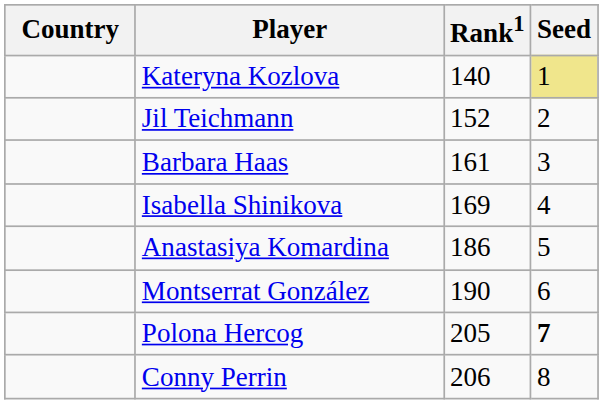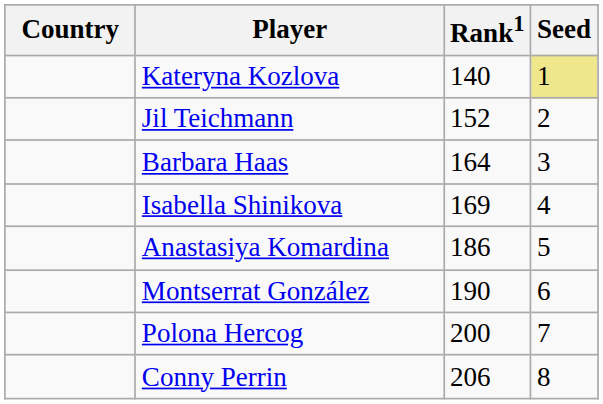 <table class="sortable wikitable">
 <tr>
 <th width="70">Country</th>
 <th width="175">Player</th>
 <th>Rank<sup>1</sup></th>
 <th>Seed</th>
 </tr>
 <tr>
 <td></td>
 <td><a href='#'>Kateryna Kozlova</a></td>
 <td>140</td>
 <td style="background: khaki;">1</td>
 </tr>
 <tr>
 <td></td>
 <td><a href='#'>Jil Teichmann</a></td>
 <td>152</td>
 <td>2</td>
 </tr>
 <tr>
 <td></td>
 <td><a href='#'>Barbara Haas</a></td>
-<td>161</td>
+<td>164</td>
 <td>3</td>
 </tr>
 <tr>
 <td></td>
 <td><a href='#'>Isabella Shinikova</a></td>
 <td>169</td>
 <td>4</td>
 </tr>
 <tr>
 <td></td>
 <td><a href='#'>Anastasiya Komardina</a></td>
 <td>186</td>
 <td>5</td>
 </tr>
 <tr>
 <td></td>
 <td><a href='#'>Montserrat González</a></td>
 <td>190</td>
 <td>6</td>
 </tr>
 <tr>
 <td></td>
 <td><a href='#'>Polona Hercog</a></td>
-<td>205</td>
-<td><strong>7</strong></td>
+<td>200</td>
+<td>7</td>
 </tr>
 <tr>
 <td></td>
 <td><a href='#'>Conny Perrin</a></td>
 <td>206</td>
 <td>8</td>
 </tr>
 </table>
